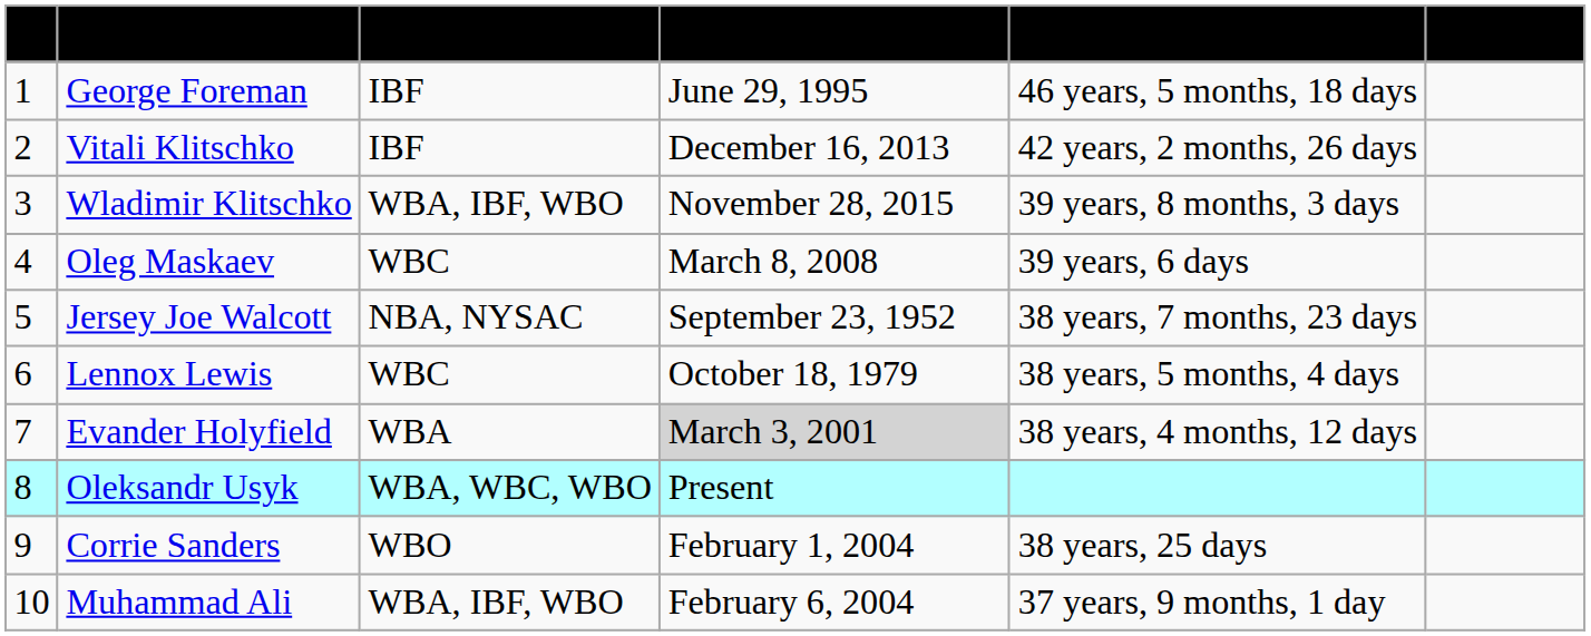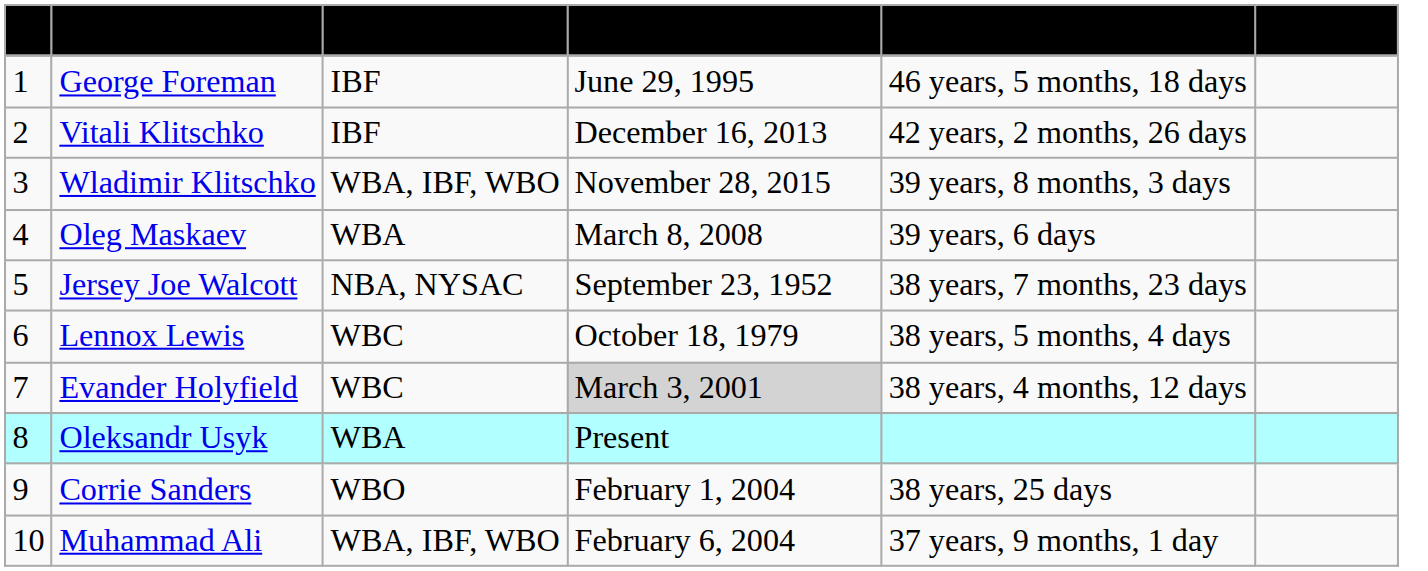 <table class="wikitable sortable">
 <tr>
 <th style="background: #D1EEEE; background: black;« width=»10%"><span></span></th>
 <th style="background: #D1EEEE; background: black;« width=»10%"><span>Name</span></th>
 <th style="background: #D1EEEE; background: black;« width=»10%"><span>Recognition</span></th>
 <th style="background: #D1EEEE; background: black;« width=»10%"><span>Last day as champion</span></th>
 <th style="background: #D1EEEE; background: black;« width=»10%"><span>Age</span></th>
 <th style="background: #D1EEEE; background: black;« width=»10%"><span>Source(s)</span></th>
 </tr>
 <tr>
 <td>1</td>
 <td><a href='#'>George Foreman</a></td>
 <td>IBF</td>
 <td>June 29, 1995</td>
 <td>46 years, 5 months, 18 days</td>
 <td></td>
 </tr>
 <tr>
 <td>2</td>
 <td><a href='#'>Vitali Klitschko</a></td>
 <td>IBF</td>
 <td>December 16, 2013</td>
 <td>42 years, 2 months, 26 days</td>
 <td></td>
 </tr>
 <tr>
 <td>3</td>
 <td><a href='#'>Wladimir Klitschko</a></td>
 <td>WBA, IBF, WBO</td>
 <td>November 28, 2015</td>
 <td>39 years, 8 months, 3 days</td>
 <td></td>
 </tr>
 <tr>
 <td>4</td>
 <td><a href='#'>Oleg Maskaev</a></td>
-<td>WBC</td>
+<td>WBA</td>
 <td>March 8, 2008</td>
 <td>39 years, 6 days</td>
 <td></td>
 </tr>
 <tr>
 <td>5</td>
 <td><a href='#'>Jersey Joe Walcott</a></td>
 <td>NBA, NYSAC</td>
 <td>September 23, 1952</td>
 <td>38 years, 7 months, 23 days</td>
 <td></td>
 </tr>
 <tr>
 <td>6</td>
 <td><a href='#'>Lennox Lewis</a></td>
 <td>WBC</td>
 <td>October 18, 1979</td>
 <td>38 years, 5 months, 4 days</td>
 <td></td>
 </tr>
 <tr>
 <td>7</td>
 <td><a href='#'>Evander Holyfield</a></td>
-<td>WBA</td>
+<td>WBC</td>
 <td style="background: lightgrey;">March 3, 2001</td>
 <td>38 years, 4 months, 12 days</td>
 <td></td>
 </tr>
 <tr>
 </tr>
 <tr bgcolor="#b2ffff">
 <td>8</td>
 <td><a href='#'>Oleksandr Usyk</a></td>
-<td>WBA, WBC, WBO</td>
+<td>WBA</td>
 <td>Present</td>
 <td></td>
 <td></td>
 </tr>
 <tr>
 <td>9</td>
 <td><a href='#'>Corrie Sanders</a></td>
 <td>WBO</td>
 <td>February 1, 2004</td>
 <td>38 years, 25 days</td>
 <td></td>
 </tr>
 <tr>
 <td>10</td>
 <td><a href='#'>Muhammad Ali</a></td>
 <td>WBA, IBF, WBO</td>
 <td>February 6, 2004</td>
 <td>37 years, 9 months, 1 day</td>
 <td></td>
 </tr>
 </table>
